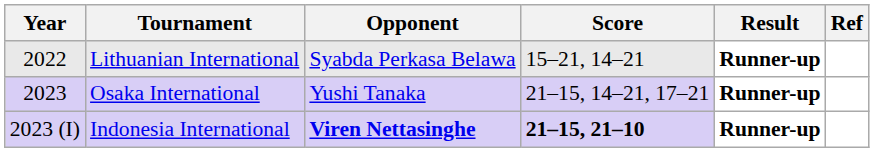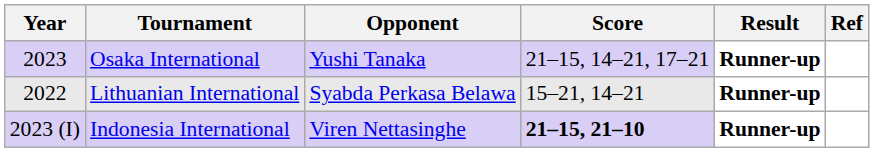 <table class="sortable wikitable" style="font-size: 90%;">
 <tr>
 <th>Year</th>
 <th>Tournament</th>
 <th>Opponent</th>
 <th>Score</th>
 <th>Result</th>
 <th>Ref</th>
+</tr>
+<tr style="background:#D8CEF6">
+<td align="center">2023</td>
+<td align="left"><a href='#'>Osaka International</a></td>
+<td align="left"> <a href='#'>Yushi Tanaka</a></td>
+<td align="left">21–15, 14–21, 17–21</td>
+<td style="text-align:left; background:white"> <strong>Runner-up</strong></td>
+<td style="text-align:center; background:white"></td>
 </tr>
 <tr style="background:#E9E9E9">
 <td align="center">2022</td>
 <td align="left"><a href='#'>Lithuanian International</a></td>
 <td align="left"> <a href='#'>Syabda Perkasa Belawa</a></td>
 <td align="left">15–21, 14–21</td>
 <td style="text-align:left; background:white"> <strong>Runner-up</strong></td>
 <td style="text-align:center; background:white"></td>
 </tr>
 <tr style="background:#D8CEF6">
-<td align="center">2023</td>
-<td align="left"><a href='#'>Osaka International</a></td>
-<td align="left"> <a href='#'>Yushi Tanaka</a></td>
-<td align="left">21–15, 14–21, 17–21</td>
-<td style="text-align:left; background:white"> <strong>Runner-up</strong></td>
-<td style="text-align:center; background:white"></td>
-</tr>
-<tr style="background:#D8CEF6">
 <td align="center">2023 (I)</td>
 <td align="left"><a href='#'>Indonesia International</a></td>
-<td align="left"><strong> <a href='#'>Viren Nettasinghe</a></strong></td>
+<td align="left"> <a href='#'>Viren Nettasinghe</a></td>
 <td align="left"><strong>21–15, 21–10</strong></td>
 <td style="text-align:left; background:white"> <strong>Runner-up</strong></td>
 <td style="text-align:center; background:white"></td>
 </tr>
 </table>
